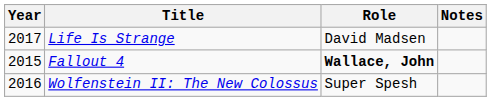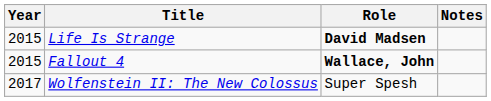 <table class="wikitable sortable">
 <tr>
 <th>Year</th>
 <th>Title</th>
 <th>Role</th>
 <th>Notes</th>
 </tr>
 <tr>
-<td>2017</td>
+<td>2015</td>
 <td><em><a href='#'>Life Is Strange</a></em></td>
-<td>David Madsen</td>
+<td><strong>David Madsen</strong></td>
 <td></td>
 </tr>
 <tr>
 <td>2015</td>
 <td><em><a href='#'>Fallout 4</a></em></td>
 <td><strong>Wallace, John</strong></td>
 <td></td>
 </tr>
 <tr>
-<td>2016</td>
+<td>2017</td>
 <td><em><a href='#'>Wolfenstein II: The New Colossus</a></em></td>
 <td>Super Spesh</td>
 <td></td>
 </tr>
 </table>
